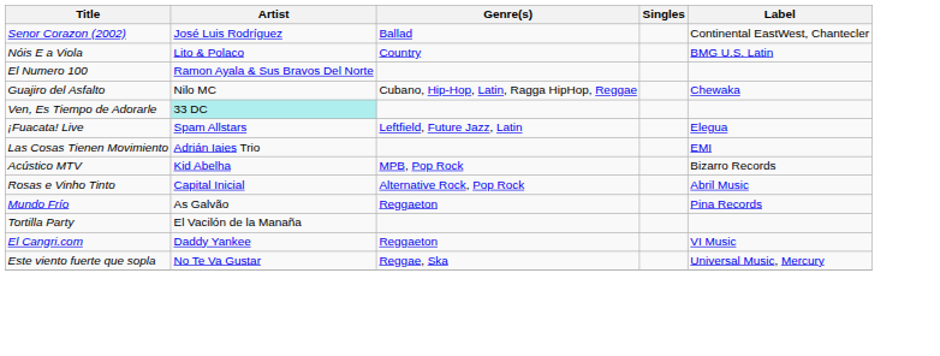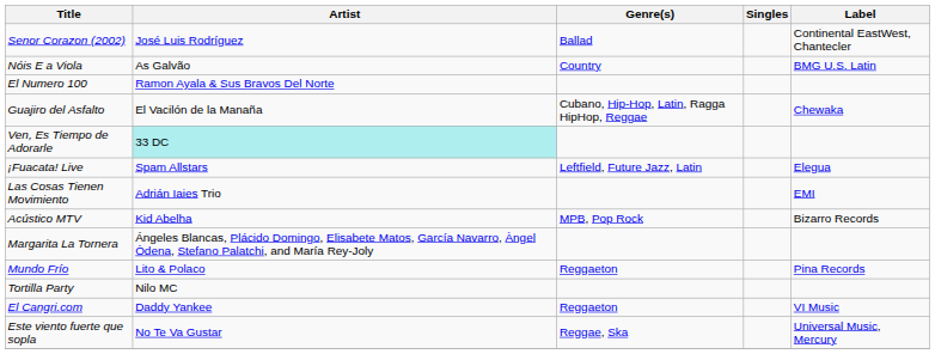 <table class="wikitable sortable" style="text-align: left;">
 <tr>
 <th>Title</th>
 <th>Artist</th>
 <th>Genre(s)</th>
 <th>Singles</th>
 <th>Label</th>
 </tr>
 <tr>
 <td><em><a href='#'>Senor Corazon (2002)</a></em></td>
 <td><a href='#'>José Luis Rodríguez</a></td>
 <td><a href='#'>Ballad</a></td>
 <td></td>
 <td>Continental EastWest, Chantecler</td>
 </tr>
 <tr>
 <td><em>Nóis E a Viola</em></td>
-<td><a href='#'>Lito & Polaco</a></td>
+<td>As Galvão</td>
 <td><a href='#'>Country</a></td>
 <td></td>
 <td><a href='#'>BMG U.S. Latin</a></td>
 </tr>
 <tr>
 <td><em>El Numero 100</em></td>
 <td><a href='#'>Ramon Ayala & Sus Bravos Del Norte</a></td>
 <td></td>
 <td></td>
 <td></td>
 </tr>
 <tr>
 <td><em>Guajiro del Asfalto</em></td>
-<td>Nilo MC</td>
+<td>El Vacilón de la Manaña</td>
 <td>Cubano, <a href='#'>Hip-Hop</a>, <a href='#'>Latin</a>, Ragga HipHop, <a href='#'>Reggae</a></td>
 <td></td>
 <td><a href='#'>Chewaka</a></td>
 </tr>
 <tr>
 <td><em>Ven, Es Tiempo de Adorarle</em></td>
 <td style="background: paleturquoise;">33 DC</td>
 <td></td>
 <td></td>
 <td></td>
 </tr>
 <tr>
 <td><em>¡Fuacata! Live</em></td>
 <td><a href='#'>Spam Allstars</a></td>
 <td><a href='#'>Leftfield</a>, <a href='#'>Future Jazz</a>, <a href='#'>Latin</a></td>
 <td></td>
 <td><a href='#'>Elegua</a></td>
 </tr>
 <tr>
 <td><em>Las Cosas Tienen Movimiento</em></td>
 <td><a href='#'>Adrián Iaies</a> Trio</td>
 <td></td>
 <td></td>
 <td><a href='#'>EMI</a></td>
 </tr>
 <tr>
 <td><em>Acústico MTV</em></td>
 <td><a href='#'>Kid Abelha</a></td>
 <td><a href='#'>MPB</a>, <a href='#'>Pop Rock</a></td>
 <td></td>
 <td>Bizarro Records</td>
 </tr>
 <tr>
-<td><em>Rosas e Vinho Tinto</em></td>
-<td><a href='#'>Capital Inicial</a></td>
-<td><a href='#'>Alternative Rock</a>, <a href='#'>Pop Rock</a></td>
+<td><em>Margarita La Tornera</em></td>
+<td>Ángeles Blancas, <a href='#'>Plácido Domingo</a>, <a href='#'>Elisabete Matos</a>, <a href='#'>García Navarro</a>, <a href='#'>Àngel Òdena</a>, <a href='#'>Stefano Palatchi</a>, and María Rey-Joly</td>
 <td></td>
-<td><a href='#'>Abril Music</a></td>
+<td></td>
+<td></td>
 </tr>
 <tr>
 <td><em><a href='#'>Mundo Frío</a></em></td>
-<td>As Galvão</td>
+<td><a href='#'>Lito & Polaco</a></td>
 <td><a href='#'>Reggaeton</a></td>
 <td></td>
 <td><a href='#'>Pina Records</a></td>
 </tr>
 <tr>
 <td><em>Tortilla Party</em></td>
-<td>El Vacilón de la Manaña</td>
+<td>Nilo MC</td>
 <td></td>
 <td></td>
 <td></td>
 </tr>
 <tr>
 <td><em><a href='#'>El Cangri.com</a></em></td>
 <td><a href='#'>Daddy Yankee</a></td>
 <td><a href='#'>Reggaeton</a></td>
 <td></td>
 <td><a href='#'>VI Music</a></td>
 </tr>
 <tr>
 <td><em>Este viento fuerte que sopla</em></td>
 <td><a href='#'>No Te Va Gustar</a></td>
 <td><a href='#'>Reggae</a>, <a href='#'>Ska</a></td>
 <td></td>
 <td><a href='#'>Universal Music</a>, <a href='#'>Mercury</a></td>
 </tr>
 <tr>
 </tr>
 </table>
